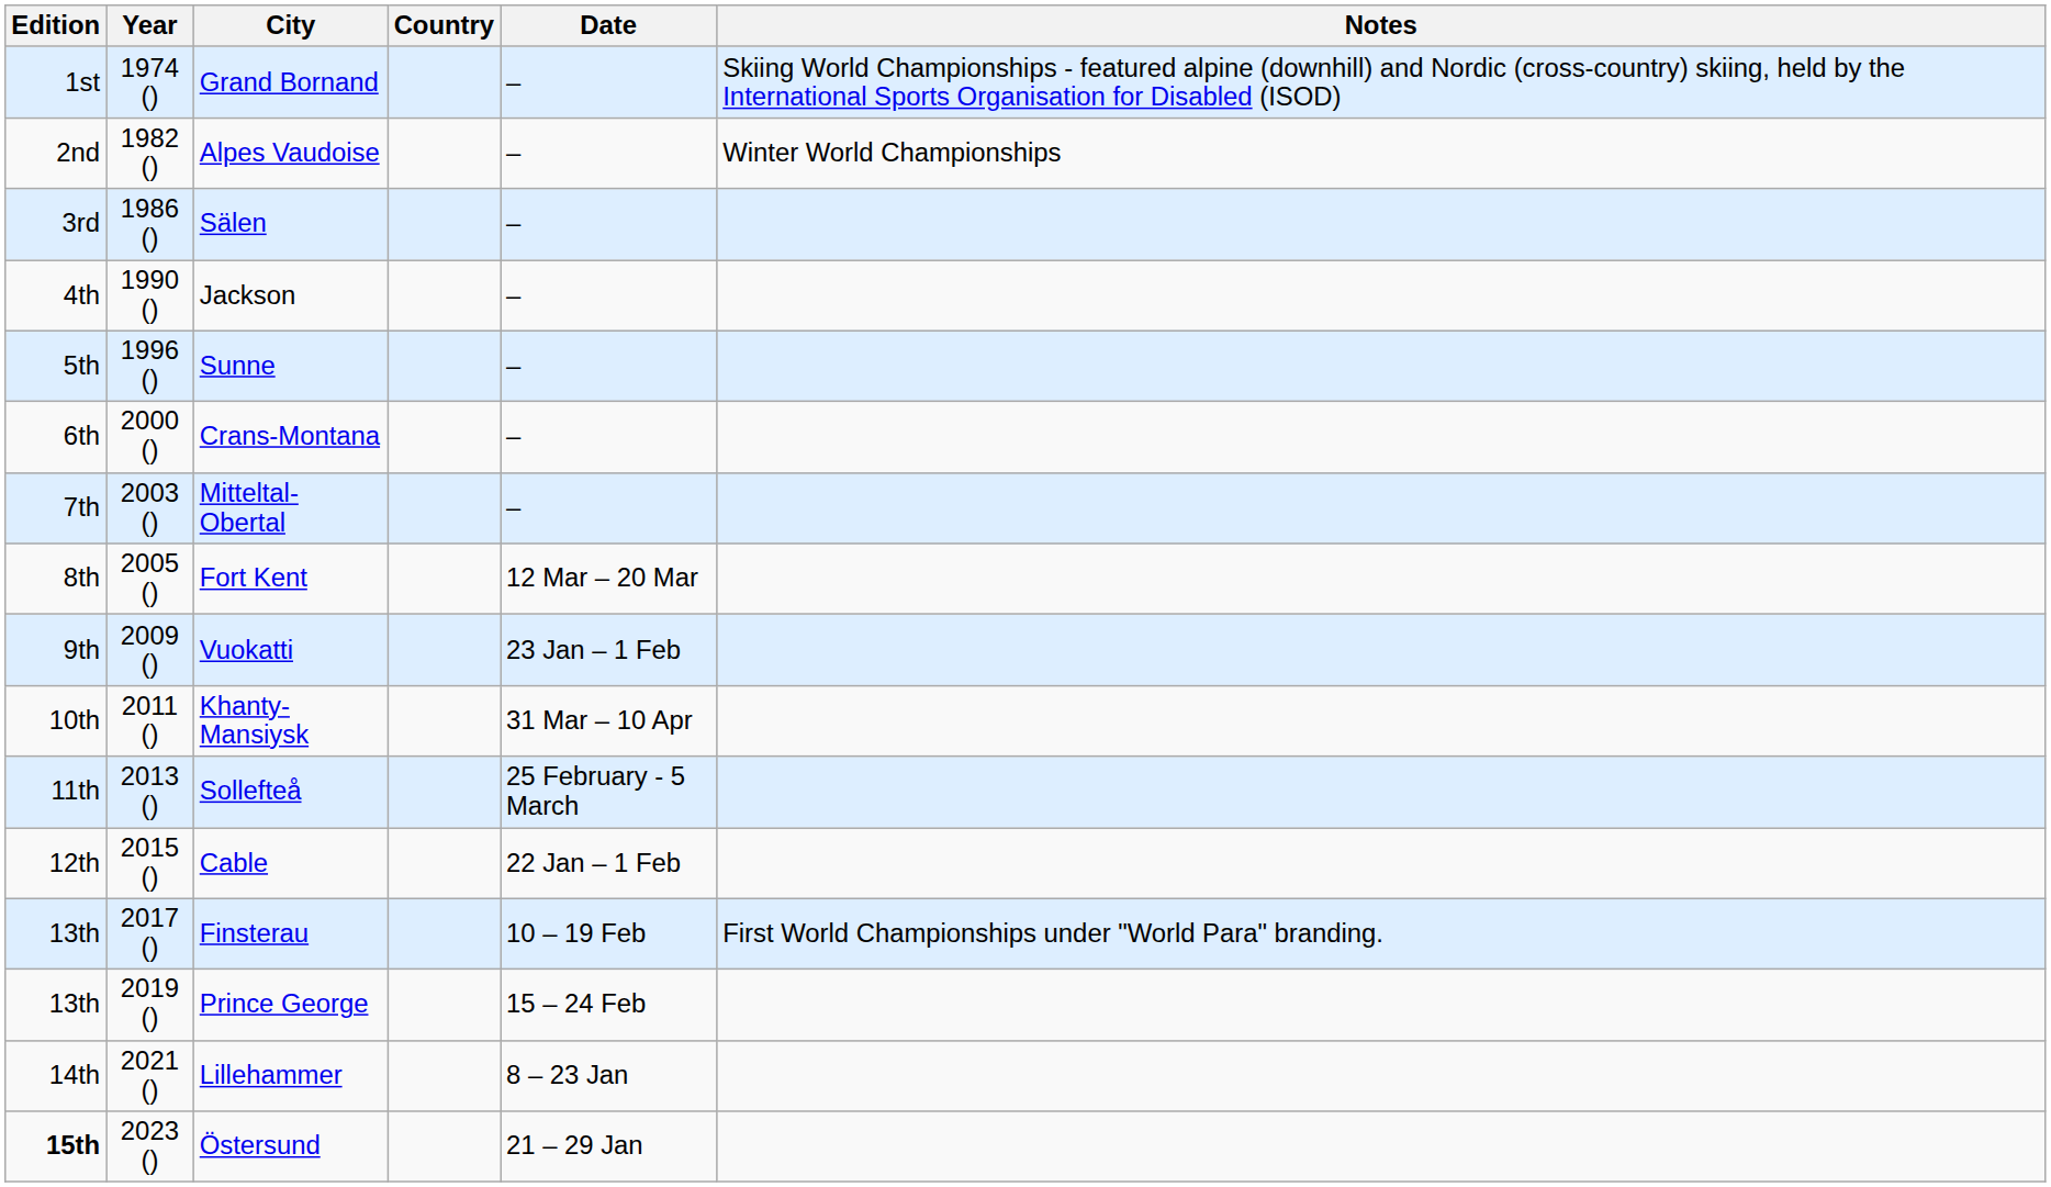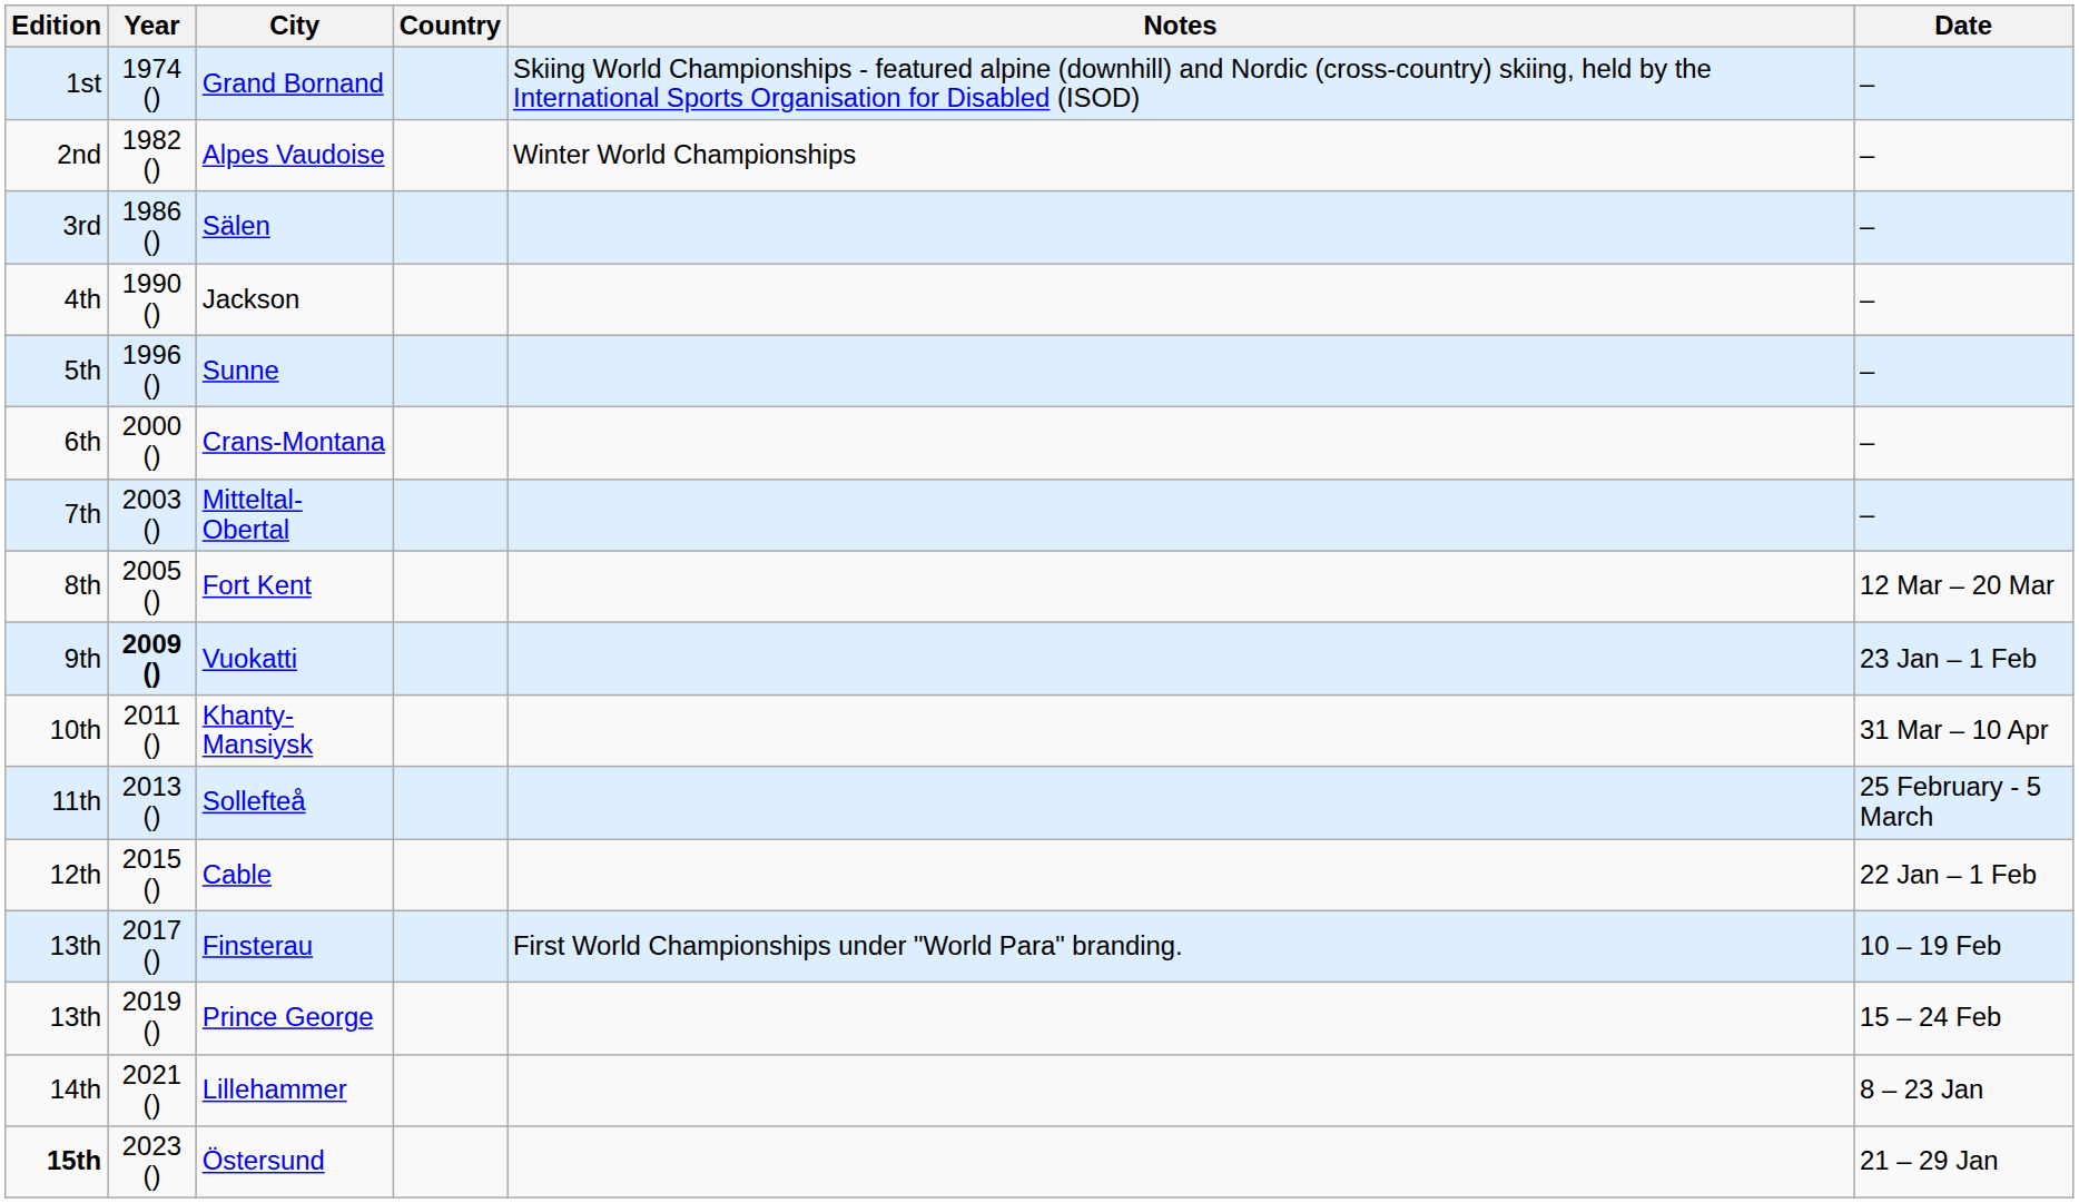 <table class="wikitable">
 <tr>
 <th>Edition</th>
 <th>Year</th>
 <th>City</th>
 <th>Country</th>
+<th>Notes</th>
 <th style="width: 125px">Date</th>
-<th>Notes</th>
 </tr>
 <tr bgcolor=#DDEEFF>
 <td align="right">1st</td>
 <td align=center>1974 ()</td>
 <td><a href='#'>Grand Bornand</a></td>
 <td></td>
+<td>Skiing World Championships - featured alpine (downhill) and Nordic (cross-country) skiing, held by the <a href='#'>International Sports Organisation for Disabled</a> (ISOD)</td>
 <td>–</td>
-<td>Skiing World Championships - featured alpine (downhill) and Nordic (cross-country) skiing, held by the <a href='#'>International Sports Organisation for Disabled</a> (ISOD)</td>
 </tr>
 <tr>
 <td align="right">2nd</td>
 <td align=center>1982 ()</td>
 <td><a href='#'>Alpes Vaudoise</a></td>
 <td></td>
+<td>Winter World Championships</td>
 <td>–</td>
-<td>Winter World Championships</td>
 </tr>
 <tr bgcolor=#DDEEFF>
 <td align="right">3rd</td>
 <td align=center>1986 ()</td>
 <td><a href='#'>Sälen</a></td>
 <td></td>
+<td></td>
 <td>–</td>
-<td></td>
 </tr>
 <tr>
 <td align="right">4th</td>
 <td align=center>1990 ()</td>
 <td>Jackson</td>
 <td></td>
+<td></td>
 <td>–</td>
-<td></td>
 </tr>
 <tr bgcolor=#DDEEFF>
 <td align="right">5th</td>
 <td align=center>1996 ()</td>
 <td><a href='#'>Sunne</a></td>
 <td></td>
+<td></td>
 <td>–</td>
-<td></td>
 </tr>
 <tr>
 <td align="right">6th</td>
 <td align=center>2000 ()</td>
 <td><a href='#'>Crans-Montana</a></td>
 <td></td>
+<td></td>
 <td>–</td>
-<td></td>
 </tr>
 <tr bgcolor=#DDEEFF>
 <td align="right">7th</td>
 <td align=center>2003 ()</td>
 <td><a href='#'>Mitteltal-Obertal</a></td>
 <td></td>
+<td></td>
 <td>–</td>
-<td></td>
 </tr>
 <tr>
 <td align="right">8th</td>
 <td align=center>2005 ()</td>
 <td><a href='#'>Fort Kent</a></td>
 <td></td>
+<td></td>
 <td>12 Mar – 20 Mar</td>
-<td></td>
 </tr>
 <tr bgcolor=#DDEEFF>
 <td align="right">9th</td>
-<td align=center>2009 ()</td>
+<td align=center><strong>2009 ()</strong></td>
 <td><a href='#'>Vuokatti</a></td>
 <td></td>
+<td></td>
 <td>23 Jan – 1 Feb</td>
-<td></td>
 </tr>
 <tr>
 <td align="right">10th</td>
 <td align=center>2011 ()</td>
 <td><a href='#'>Khanty-Mansiysk</a></td>
 <td></td>
+<td></td>
 <td>31 Mar – 10 Apr</td>
-<td></td>
 </tr>
 <tr bgcolor=#DDEEFF>
 <td align="right">11th</td>
 <td align=center>2013 ()</td>
 <td><a href='#'>Sollefteå</a></td>
 <td></td>
+<td></td>
 <td>25 February - 5 March</td>
-<td></td>
 </tr>
 <tr>
 <td align="right">12th</td>
 <td align=center>2015 ()</td>
 <td><a href='#'>Cable</a></td>
 <td></td>
+<td></td>
 <td>22 Jan – 1 Feb</td>
-<td></td>
 </tr>
 <tr bgcolor=#def>
 <td align="right">13th</td>
 <td align=center>2017 ()</td>
 <td><a href='#'>Finsterau</a></td>
 <td></td>
+<td> First World Championships under "World Para" branding.</td>
 <td>10 – 19 Feb</td>
-<td> First World Championships under "World Para" branding.</td>
 </tr>
 <tr>
 <td align="right">13th</td>
 <td align=center>2019 ()</td>
 <td><a href='#'>Prince George</a></td>
 <td></td>
+<td></td>
 <td>15 – 24 Feb</td>
-<td></td>
 </tr>
 <tr>
 <td align="right">14th</td>
 <td align=center>2021 ()</td>
 <td><a href='#'>Lillehammer</a></td>
 <td></td>
+<td></td>
 <td>8 – 23 Jan</td>
-<td></td>
 </tr>
 <tr>
 <td align="right"><strong>15th</strong></td>
 <td align=center>2023 ()</td>
 <td><a href='#'>Östersund</a></td>
 <td></td>
+<td></td>
 <td>21 – 29 Jan</td>
-<td></td>
 </tr>
 </table>
